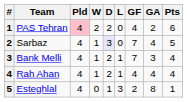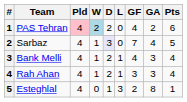 <table class="wikitable" style="text-align:center">
 <tr>
 <th>#</th>
 <th>Team</th>
 <th>Pld</th>
 <th>W</th>
 <th>D</th>
 <th>L</th>
 <th>GF</th>
 <th>GA</th>
 <th>Pts</th>
 </tr>
 <tr>
 <th>1</th>
 <td style="text-align:left;"><a href='#'>PAS Tehran</a></td>
 <td style="background: pink;">4</td>
-<td>2</td>
+<td style="background: lightblue;">2</td>
 <td>2</td>
 <td>0</td>
 <td>4</td>
 <td>2</td>
 <td>6</td>
 </tr>
 <tr>
 <th>2</th>
 <td style="text-align:left;">Sarbaz</td>
 <td>4</td>
 <td>1</td>
 <td style="background: lavender;">3</td>
 <td>0</td>
 <td>7</td>
 <td>4</td>
 <td>5</td>
 </tr>
 <tr>
 <th>3</th>
 <td style="text-align:left;"><a href='#'>Bank Melli</a></td>
 <td>4</td>
 <td>1</td>
 <td>2</td>
 <td>1</td>
-<td>7</td>
+<td>4</td>
 <td>3</td>
 <td>4</td>
 </tr>
 <tr>
 <th>4</th>
 <td style="text-align:left;"><a href='#'>Rah Ahan</a></td>
 <td>4</td>
 <td>1</td>
 <td>2</td>
 <td>1</td>
-<td>4</td>
-<td>4</td>
+<td>3</td>
+<td>3</td>
 <td>4</td>
 </tr>
 <tr>
 <th>5</th>
 <td style="text-align:left;"><a href='#'>Esteghlal</a></td>
 <td>4</td>
 <td>0</td>
 <td>1</td>
 <td>3</td>
 <td>2</td>
 <td>8</td>
 <td>1</td>
 </tr>
 </table>
